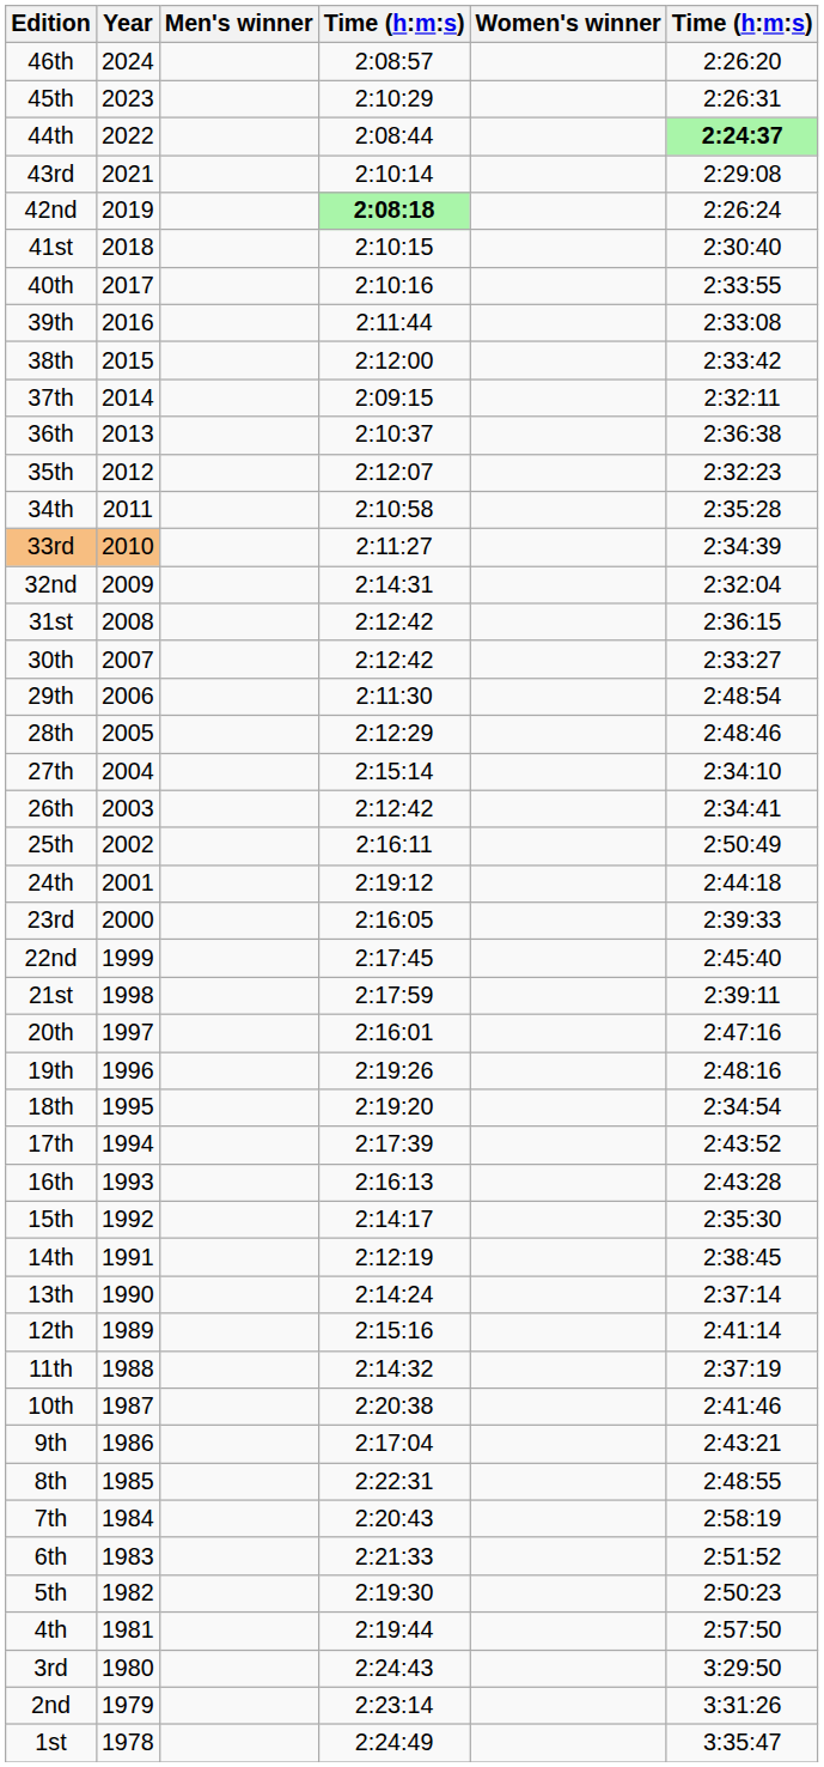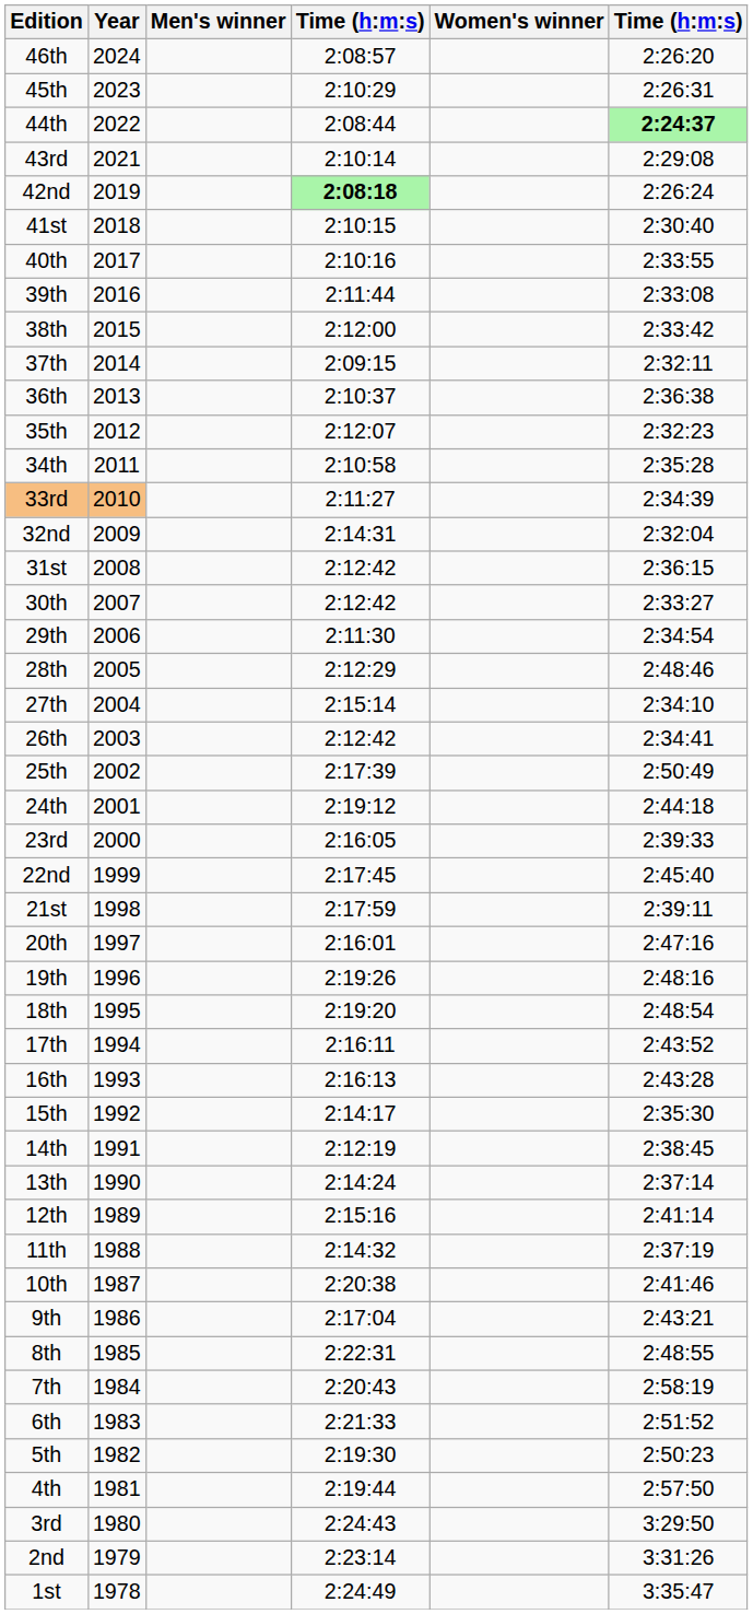 <table class="wikitable sortable" style="text-align:center">
 <tr>
 <th class="unsortable">Edition</th>
 <th>Year</th>
 <th class="unsortable">Men's winner</th>
 <th>Time (<a href='#'>h</a>:<a href='#'>m</a>:<a href='#'>s</a>)</th>
 <th class="unsortable">Women's winner</th>
 <th>Time (<a href='#'>h</a>:<a href='#'>m</a>:<a href='#'>s</a>)</th>
 </tr>
 <tr>
 <td>46th</td>
 <td>2024</td>
 <td align=left></td>
 <td>2:08:57</td>
 <td align=left></td>
 <td>2:26:20</td>
 </tr>
 <tr>
 <td>45th</td>
 <td>2023</td>
 <td align=left></td>
 <td>2:10:29</td>
 <td align=left></td>
 <td>2:26:31</td>
 </tr>
 <tr>
 <td>44th</td>
 <td>2022</td>
 <td align=left></td>
 <td>2:08:44</td>
 <td align=left></td>
 <td style="background:#a9f5a9;"><strong>2:24:37</strong></td>
 </tr>
 <tr>
 <td>43rd</td>
 <td>2021</td>
 <td align=left></td>
 <td>2:10:14</td>
 <td align=left></td>
 <td>2:29:08</td>
 </tr>
 <tr>
 <td>42nd</td>
 <td>2019</td>
 <td align=left></td>
 <td style="background:#a9f5a9;"><strong>2:08:18</strong></td>
 <td align=left></td>
 <td>2:26:24</td>
 </tr>
 <tr>
 <td>41st</td>
 <td>2018</td>
 <td align=left></td>
 <td>2:10:15</td>
 <td align=left></td>
 <td>2:30:40</td>
 </tr>
 <tr>
 <td>40th</td>
 <td>2017</td>
 <td align=left></td>
 <td>2:10:16</td>
 <td align=left></td>
 <td>2:33:55</td>
 </tr>
 <tr>
 <td>39th</td>
 <td>2016</td>
 <td align=left></td>
 <td>2:11:44</td>
 <td align=left></td>
 <td>2:33:08</td>
 </tr>
 <tr>
 <td>38th</td>
 <td>2015</td>
 <td align=left></td>
 <td>2:12:00</td>
 <td align=left></td>
 <td>2:33:42</td>
 </tr>
 <tr>
 <td>37th</td>
 <td>2014</td>
 <td align=left></td>
 <td>2:09:15</td>
 <td align=left></td>
 <td>2:32:11</td>
 </tr>
 <tr>
 <td>36th</td>
 <td>2013</td>
 <td align=left></td>
 <td>2:10:37</td>
 <td align=left></td>
 <td>2:36:38</td>
 </tr>
 <tr>
 <td>35th</td>
 <td>2012</td>
 <td align=left></td>
 <td>2:12:07</td>
 <td align=left></td>
 <td>2:32:23</td>
 </tr>
 <tr>
 <td>34th</td>
 <td>2011</td>
 <td align=left></td>
 <td>2:10:58</td>
 <td align=left></td>
 <td>2:35:28</td>
 </tr>
 <tr>
 <td style="background:#f7be81;">33rd</td>
 <td style="background:#f7be81;">2010</td>
 <td align=left></td>
 <td>2:11:27</td>
 <td align=left></td>
 <td>2:34:39</td>
 </tr>
 <tr>
 <td>32nd</td>
 <td>2009</td>
 <td align=left></td>
 <td>2:14:31</td>
 <td align=left></td>
 <td>2:32:04</td>
 </tr>
 <tr>
 <td>31st</td>
 <td>2008</td>
 <td align=left></td>
 <td>2:12:42</td>
 <td align=left></td>
 <td>2:36:15</td>
 </tr>
 <tr>
 <td>30th</td>
 <td>2007</td>
 <td align=left></td>
 <td>2:12:42</td>
 <td align=left></td>
 <td>2:33:27</td>
 </tr>
 <tr>
 <td>29th</td>
 <td>2006</td>
 <td align=left></td>
 <td>2:11:30</td>
 <td align=left></td>
-<td>2:48:54</td>
+<td>2:34:54</td>
 </tr>
 <tr>
 <td>28th</td>
 <td>2005</td>
 <td align=left></td>
 <td>2:12:29</td>
 <td align=left></td>
 <td>2:48:46</td>
 </tr>
 <tr>
 <td>27th</td>
 <td>2004</td>
 <td align=left></td>
 <td>2:15:14</td>
 <td align=left></td>
 <td>2:34:10</td>
 </tr>
 <tr>
 <td>26th</td>
 <td>2003</td>
 <td align=left></td>
 <td>2:12:42</td>
 <td align=left></td>
 <td>2:34:41</td>
 </tr>
 <tr>
 <td>25th</td>
 <td>2002</td>
 <td align=left></td>
-<td>2:16:11</td>
+<td>2:17:39</td>
 <td align=left></td>
 <td>2:50:49</td>
 </tr>
 <tr>
 <td>24th</td>
 <td>2001</td>
 <td align=left></td>
 <td>2:19:12</td>
 <td align=left></td>
 <td>2:44:18</td>
 </tr>
 <tr>
 <td>23rd</td>
 <td>2000</td>
 <td align=left></td>
 <td>2:16:05</td>
 <td align=left></td>
 <td>2:39:33</td>
 </tr>
 <tr>
 <td>22nd</td>
 <td>1999</td>
 <td align=left></td>
 <td>2:17:45</td>
 <td align=left></td>
 <td>2:45:40</td>
 </tr>
 <tr>
 <td>21st</td>
 <td>1998</td>
 <td align=left></td>
 <td>2:17:59</td>
 <td align=left></td>
 <td>2:39:11</td>
 </tr>
 <tr>
 <td>20th</td>
 <td>1997</td>
 <td align=left></td>
 <td>2:16:01</td>
 <td align=left></td>
 <td>2:47:16</td>
 </tr>
 <tr>
 <td>19th</td>
 <td>1996</td>
 <td align=left></td>
 <td>2:19:26</td>
 <td align=left></td>
 <td>2:48:16</td>
 </tr>
 <tr>
 <td>18th</td>
 <td>1995</td>
 <td align=left></td>
 <td>2:19:20</td>
 <td align=left></td>
-<td>2:34:54</td>
+<td>2:48:54</td>
 </tr>
 <tr>
 <td>17th</td>
 <td>1994</td>
 <td align=left></td>
-<td>2:17:39</td>
+<td>2:16:11</td>
 <td align=left></td>
 <td>2:43:52</td>
 </tr>
 <tr>
 <td>16th</td>
 <td>1993</td>
 <td align=left></td>
 <td>2:16:13</td>
 <td align=left></td>
 <td>2:43:28</td>
 </tr>
 <tr>
 <td>15th</td>
 <td>1992</td>
 <td align=left></td>
 <td>2:14:17</td>
 <td align=left></td>
 <td>2:35:30</td>
 </tr>
 <tr>
 <td>14th</td>
 <td>1991</td>
 <td align=left></td>
 <td>2:12:19</td>
 <td align=left></td>
 <td>2:38:45</td>
 </tr>
 <tr>
 <td>13th</td>
 <td>1990</td>
 <td align=left></td>
 <td>2:14:24</td>
 <td align=left></td>
 <td>2:37:14</td>
 </tr>
 <tr>
 <td>12th</td>
 <td>1989</td>
 <td align=left></td>
 <td>2:15:16</td>
 <td align=left></td>
 <td>2:41:14</td>
 </tr>
 <tr>
 <td>11th</td>
 <td>1988</td>
 <td align=left></td>
 <td>2:14:32</td>
 <td align=left></td>
 <td>2:37:19</td>
 </tr>
 <tr>
 <td>10th</td>
 <td>1987</td>
 <td align=left> </td>
 <td>2:20:38</td>
 <td align=left></td>
 <td>2:41:46</td>
 </tr>
 <tr>
 <td>9th</td>
 <td>1986</td>
 <td align=left></td>
 <td>2:17:04</td>
 <td align=left></td>
 <td>2:43:21</td>
 </tr>
 <tr>
 <td>8th</td>
 <td>1985</td>
 <td align=left></td>
 <td>2:22:31</td>
 <td align=left></td>
 <td>2:48:55</td>
 </tr>
 <tr>
 <td>7th</td>
 <td>1984</td>
 <td align=left></td>
 <td>2:20:43</td>
 <td align=left></td>
 <td>2:58:19</td>
 </tr>
 <tr>
 <td>6th</td>
 <td>1983</td>
 <td align=left></td>
 <td>2:21:33</td>
 <td align=left></td>
 <td>2:51:52</td>
 </tr>
 <tr>
 <td>5th</td>
 <td>1982</td>
 <td align=left></td>
 <td>2:19:30</td>
 <td align=left></td>
 <td>2:50:23</td>
 </tr>
 <tr>
 <td>4th</td>
 <td>1981</td>
 <td align=left></td>
 <td>2:19:44</td>
 <td align=left></td>
 <td>2:57:50</td>
 </tr>
 <tr>
 <td>3rd</td>
 <td>1980</td>
 <td align=left></td>
 <td>2:24:43</td>
 <td align=left></td>
 <td>3:29:50</td>
 </tr>
 <tr>
 <td>2nd</td>
 <td>1979</td>
 <td align=left></td>
 <td>2:23:14</td>
 <td align=left></td>
 <td>3:31:26</td>
 </tr>
 <tr>
 <td>1st</td>
 <td>1978</td>
 <td align=left></td>
 <td>2:24:49</td>
 <td align=left></td>
 <td>3:35:47</td>
 </tr>
 </table>
